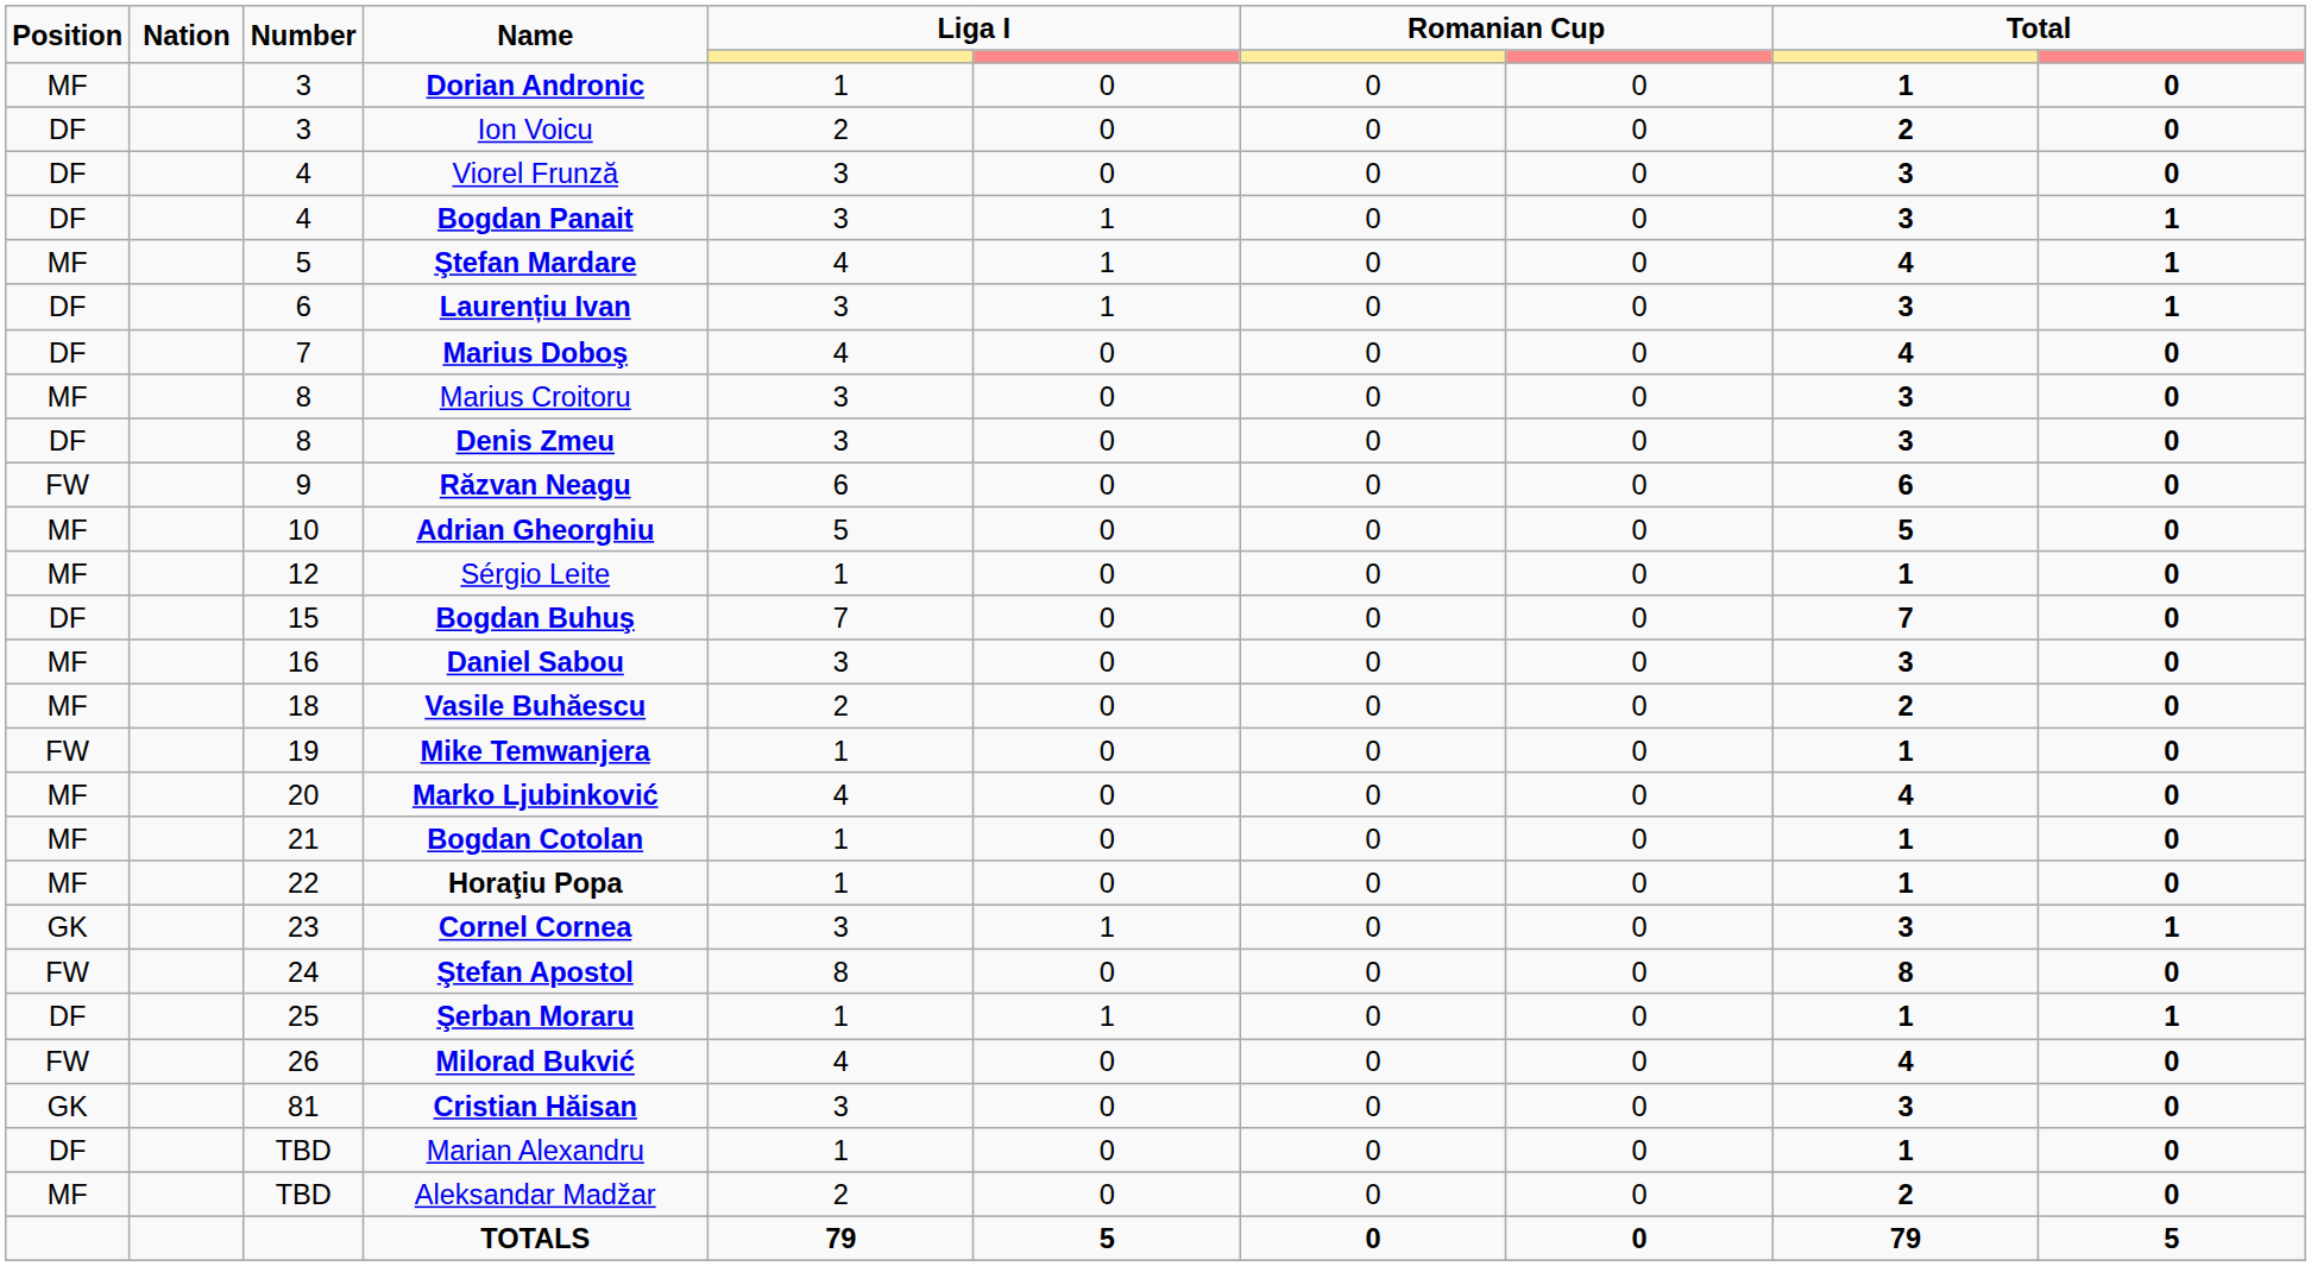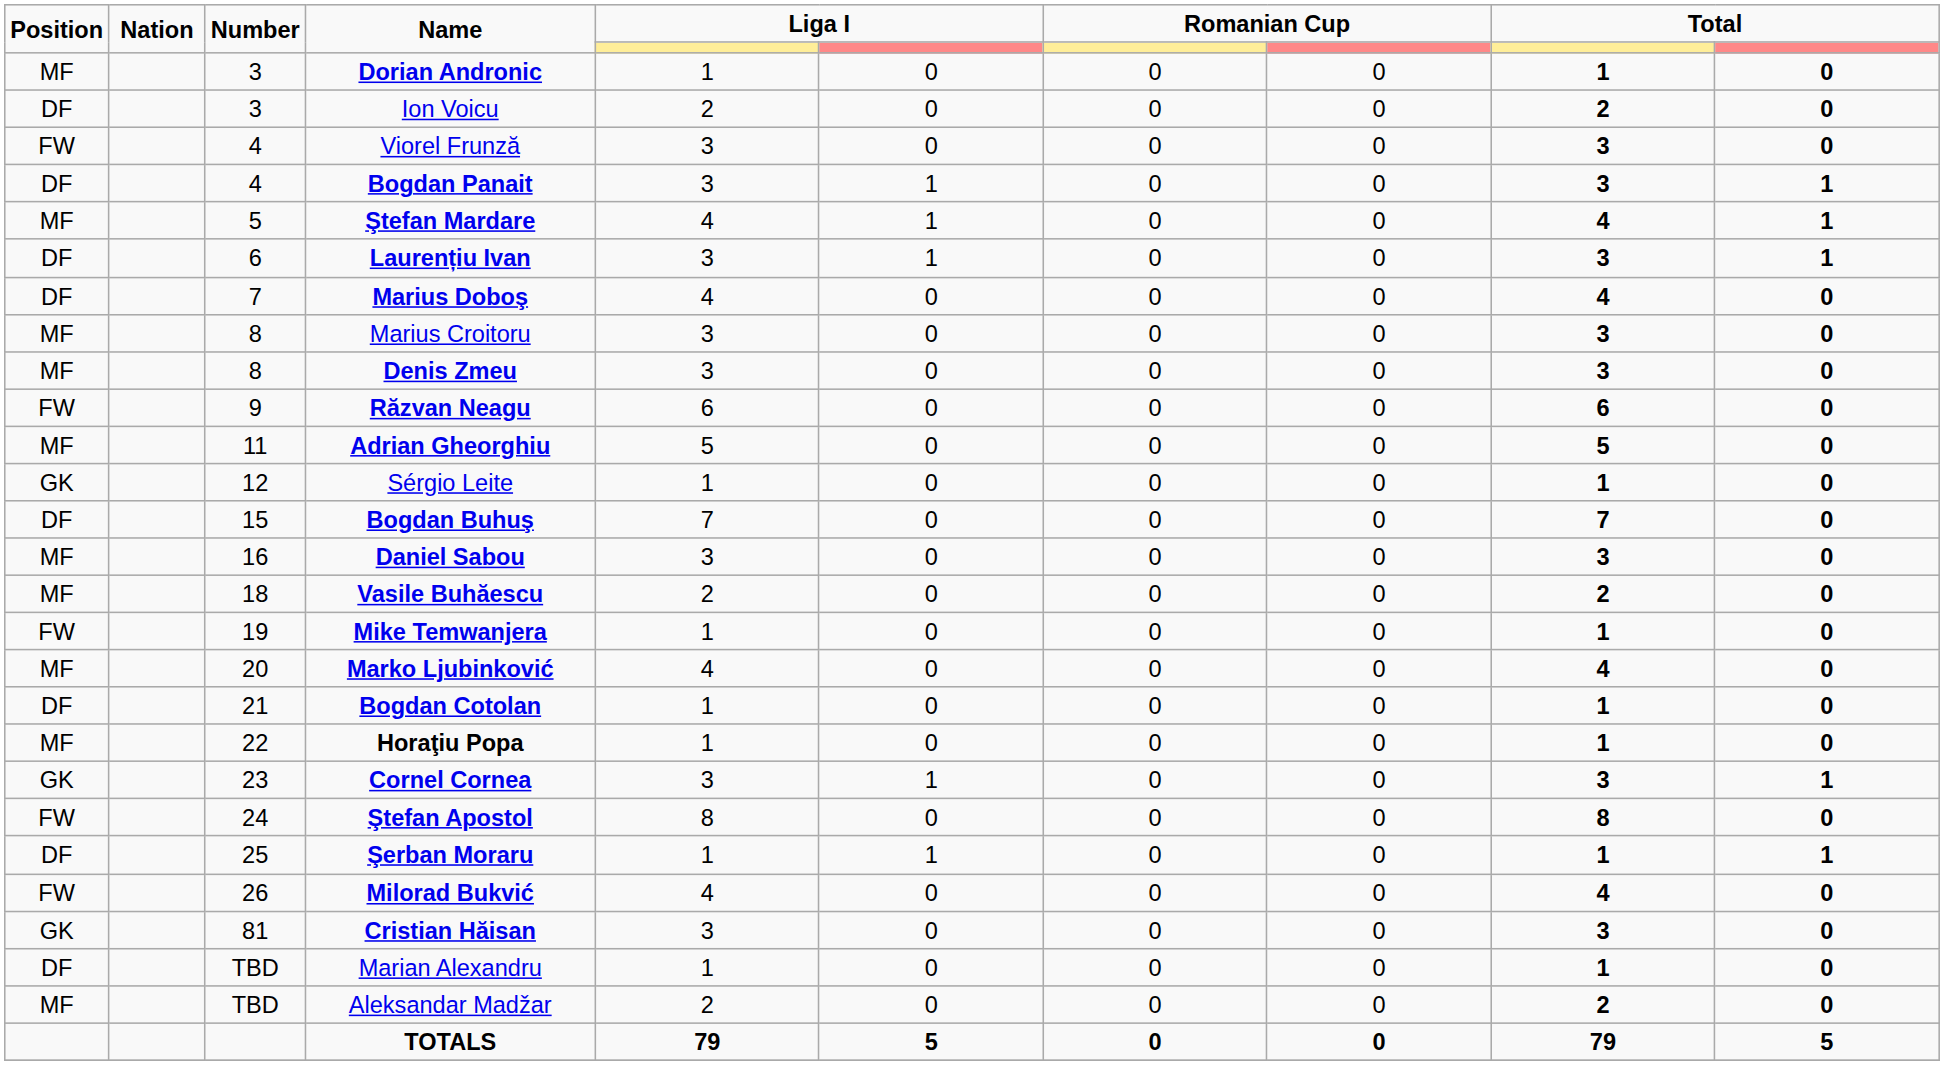 <table class="wikitable" style="font-size: 95%; text-align: center;">
 <tr>
 <td rowspan="2" width="5%" align="center"><strong>Position</strong></td>
 <td rowspan="2" width="5%" align="center"><strong>Nation</strong></td>
 <td rowspan="2" width="5%" align="center"><strong>Number</strong></td>
 <td rowspan="2" width="15%" align="center"><strong>Name</strong></td>
 <td colspan="2" align="center"><strong>Liga I</strong></td>
 <td colspan="2" align="center"><strong>Romanian Cup</strong></td>
 <td colspan="2" align="center"><strong>Total</strong></td>
 </tr>
 <tr>
 <th width=60 style="background: #FFEE99"></th>
 <th width=60 style="background: #FF8888"></th>
 <th width=60 style="background: #FFEE99"></th>
 <th width=60 style="background: #FF8888"></th>
 <th width=60 style="background: #FFEE99"></th>
 <th width=60 style="background: #FF8888"></th>
 </tr>
 <tr>
 <td>MF</td>
 <td></td>
 <td>3</td>
 <td><strong><a href='#'>Dorian Andronic</a></strong></td>
 <td>1</td>
 <td>0</td>
 <td>0</td>
 <td>0</td>
 <td><strong>1</strong></td>
 <td><strong>0</strong></td>
 </tr>
 <tr>
 <td>DF</td>
 <td></td>
 <td>3</td>
 <td><a href='#'>Ion Voicu</a></td>
 <td>2</td>
 <td>0</td>
 <td>0</td>
 <td>0</td>
 <td><strong>2</strong></td>
 <td><strong>0</strong></td>
 </tr>
 <tr>
-<td>DF</td>
+<td>FW</td>
 <td></td>
 <td>4</td>
 <td><a href='#'>Viorel Frunză</a></td>
 <td>3</td>
 <td>0</td>
 <td>0</td>
 <td>0</td>
 <td><strong>3</strong></td>
 <td><strong>0</strong></td>
 </tr>
 <tr>
 <td>DF</td>
 <td></td>
 <td>4</td>
 <td><strong><a href='#'>Bogdan Panait</a></strong></td>
 <td>3</td>
 <td>1</td>
 <td>0</td>
 <td>0</td>
 <td><strong>3</strong></td>
 <td><strong>1</strong></td>
 </tr>
 <tr>
 <td>MF</td>
 <td></td>
 <td>5</td>
 <td><strong><a href='#'>Ştefan Mardare</a></strong></td>
 <td>4</td>
 <td>1</td>
 <td>0</td>
 <td>0</td>
 <td><strong>4</strong></td>
 <td><strong>1</strong></td>
 </tr>
 <tr>
 <td>DF</td>
 <td></td>
 <td>6</td>
 <td><strong><a href='#'>Laurențiu Ivan</a></strong></td>
 <td>3</td>
 <td>1</td>
 <td>0</td>
 <td>0</td>
 <td><strong>3</strong></td>
 <td><strong>1</strong></td>
 </tr>
 <tr>
 <td>DF</td>
 <td></td>
 <td>7</td>
 <td><strong><a href='#'>Marius Doboş</a></strong></td>
 <td>4</td>
 <td>0</td>
 <td>0</td>
 <td>0</td>
 <td><strong>4</strong></td>
 <td><strong>0</strong></td>
 </tr>
 <tr>
 <td>MF</td>
 <td></td>
 <td>8</td>
 <td><a href='#'>Marius Croitoru</a></td>
 <td>3</td>
 <td>0</td>
 <td>0</td>
 <td>0</td>
 <td><strong>3</strong></td>
 <td><strong>0</strong></td>
 </tr>
 <tr>
-<td>DF</td>
+<td>MF</td>
 <td></td>
 <td>8</td>
 <td><strong><a href='#'>Denis Zmeu</a></strong></td>
 <td>3</td>
 <td>0</td>
 <td>0</td>
 <td>0</td>
 <td><strong>3</strong></td>
 <td><strong>0</strong></td>
 </tr>
 <tr>
 <td>FW</td>
 <td></td>
 <td>9</td>
 <td><strong><a href='#'>Răzvan Neagu</a></strong></td>
 <td>6</td>
 <td>0</td>
 <td>0</td>
 <td>0</td>
 <td><strong>6</strong></td>
 <td><strong>0</strong></td>
 </tr>
 <tr>
 <td>MF</td>
 <td></td>
-<td>10</td>
+<td>11</td>
 <td><strong><a href='#'>Adrian Gheorghiu</a></strong></td>
 <td>5</td>
 <td>0</td>
 <td>0</td>
 <td>0</td>
 <td><strong>5</strong></td>
 <td><strong>0</strong></td>
 </tr>
 <tr>
-<td>MF</td>
+<td>GK</td>
 <td></td>
 <td>12</td>
 <td><a href='#'>Sérgio Leite</a></td>
 <td>1</td>
 <td>0</td>
 <td>0</td>
 <td>0</td>
 <td><strong>1</strong></td>
 <td><strong>0</strong></td>
 </tr>
 <tr>
 <td>DF</td>
 <td></td>
 <td>15</td>
 <td><strong><a href='#'>Bogdan Buhuş</a></strong></td>
 <td>7</td>
 <td>0</td>
 <td>0</td>
 <td>0</td>
 <td><strong>7</strong></td>
 <td><strong>0</strong></td>
 </tr>
 <tr>
 <td>MF</td>
 <td></td>
 <td>16</td>
 <td><strong><a href='#'>Daniel Sabou</a></strong></td>
 <td>3</td>
 <td>0</td>
 <td>0</td>
 <td>0</td>
 <td><strong>3</strong></td>
 <td><strong>0</strong></td>
 </tr>
 <tr>
 <td>MF</td>
 <td></td>
 <td>18</td>
 <td><strong><a href='#'>Vasile Buhăescu</a></strong></td>
 <td>2</td>
 <td>0</td>
 <td>0</td>
 <td>0</td>
 <td><strong>2</strong></td>
 <td><strong>0</strong></td>
 </tr>
 <tr>
 <td>FW</td>
 <td></td>
 <td>19</td>
 <td><strong><a href='#'>Mike Temwanjera</a></strong></td>
 <td>1</td>
 <td>0</td>
 <td>0</td>
 <td>0</td>
 <td><strong>1</strong></td>
 <td><strong>0</strong></td>
 </tr>
 <tr>
 <td>MF</td>
 <td></td>
 <td>20</td>
 <td><strong><a href='#'>Marko Ljubinković</a></strong></td>
 <td>4</td>
 <td>0</td>
 <td>0</td>
 <td>0</td>
 <td><strong>4</strong></td>
 <td><strong>0</strong></td>
 </tr>
 <tr>
-<td>MF</td>
+<td>DF</td>
 <td></td>
 <td>21</td>
 <td><strong><a href='#'>Bogdan Cotolan</a></strong></td>
 <td>1</td>
 <td>0</td>
 <td>0</td>
 <td>0</td>
 <td><strong>1</strong></td>
 <td><strong>0</strong></td>
 </tr>
 <tr>
 <td>MF</td>
 <td></td>
 <td>22</td>
 <td><strong>Horaţiu Popa</strong></td>
 <td>1</td>
 <td>0</td>
 <td>0</td>
 <td>0</td>
 <td><strong>1</strong></td>
 <td><strong>0</strong></td>
 </tr>
 <tr>
 <td>GK</td>
 <td></td>
 <td>23</td>
 <td><strong><a href='#'>Cornel Cornea</a></strong></td>
 <td>3</td>
 <td>1</td>
 <td>0</td>
 <td>0</td>
 <td><strong>3</strong></td>
 <td><strong>1</strong></td>
 </tr>
 <tr>
 <td>FW</td>
 <td></td>
 <td>24</td>
 <td><strong><a href='#'>Ştefan Apostol</a></strong></td>
 <td>8</td>
 <td>0</td>
 <td>0</td>
 <td>0</td>
 <td><strong>8</strong></td>
 <td><strong>0</strong></td>
 </tr>
 <tr>
 <td>DF</td>
 <td></td>
 <td>25</td>
 <td><strong><a href='#'>Şerban Moraru</a></strong></td>
 <td>1</td>
 <td>1</td>
 <td>0</td>
 <td>0</td>
 <td><strong>1</strong></td>
 <td><strong>1</strong></td>
 </tr>
 <tr>
 <td>FW</td>
 <td></td>
 <td>26</td>
 <td><strong><a href='#'>Milorad Bukvić</a></strong></td>
 <td>4</td>
 <td>0</td>
 <td>0</td>
 <td>0</td>
 <td><strong>4</strong></td>
 <td><strong>0</strong></td>
 </tr>
 <tr>
 <td>GK</td>
 <td></td>
 <td>81</td>
 <td><strong><a href='#'>Cristian Hăisan</a></strong></td>
 <td>3</td>
 <td>0</td>
 <td>0</td>
 <td>0</td>
 <td><strong>3</strong></td>
 <td><strong>0</strong></td>
 </tr>
 <tr>
 <td>DF</td>
 <td></td>
 <td>TBD</td>
 <td><a href='#'>Marian Alexandru</a></td>
 <td>1</td>
 <td>0</td>
 <td>0</td>
 <td>0</td>
 <td><strong>1</strong></td>
 <td><strong>0</strong></td>
 </tr>
 <tr>
 <td>MF</td>
 <td></td>
 <td>TBD</td>
 <td><a href='#'>Aleksandar Madžar</a></td>
 <td>2</td>
 <td>0</td>
 <td>0</td>
 <td>0</td>
 <td><strong>2</strong></td>
 <td><strong>0</strong></td>
 </tr>
 <tr>
 <td></td>
 <td></td>
 <td></td>
 <td><strong>TOTALS</strong></td>
 <td><strong>79</strong></td>
 <td><strong>5</strong></td>
 <td><strong>0</strong></td>
 <td><strong>0</strong></td>
 <td><strong>79</strong></td>
 <td><strong>5</strong></td>
 </tr>
 <tr>
 </tr>
 </table>
